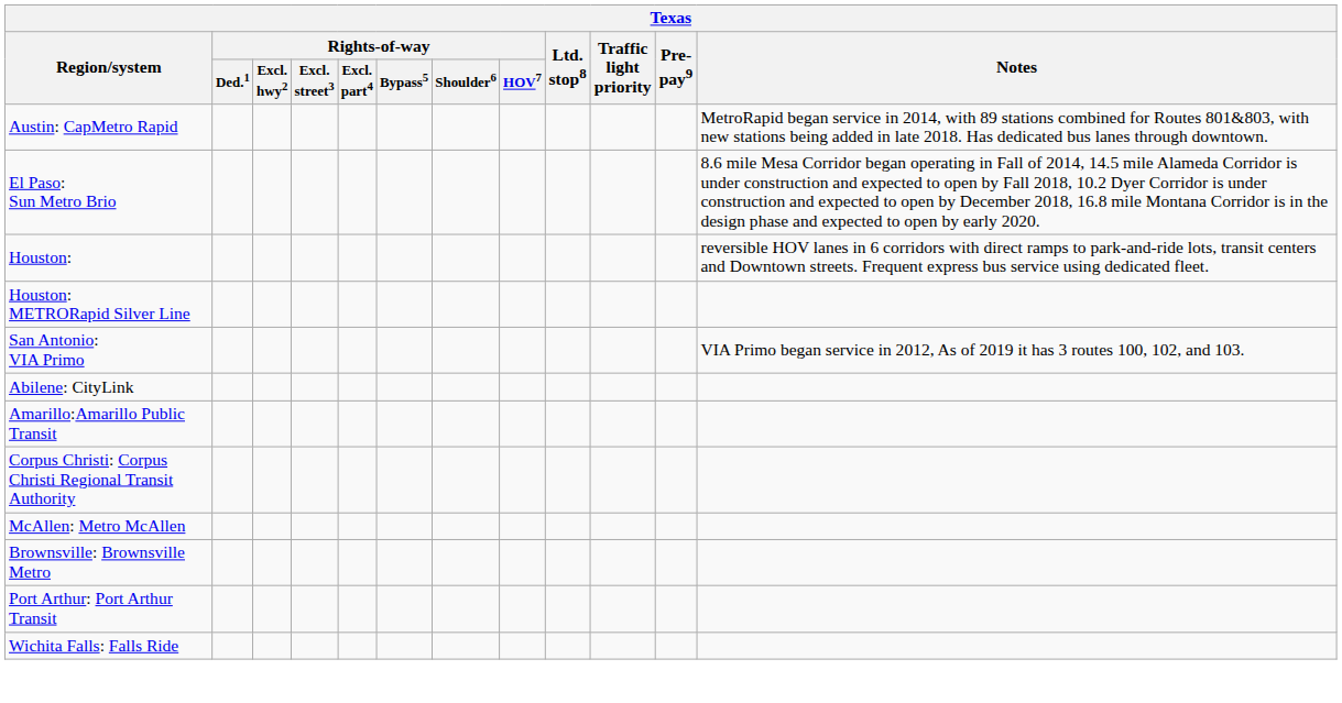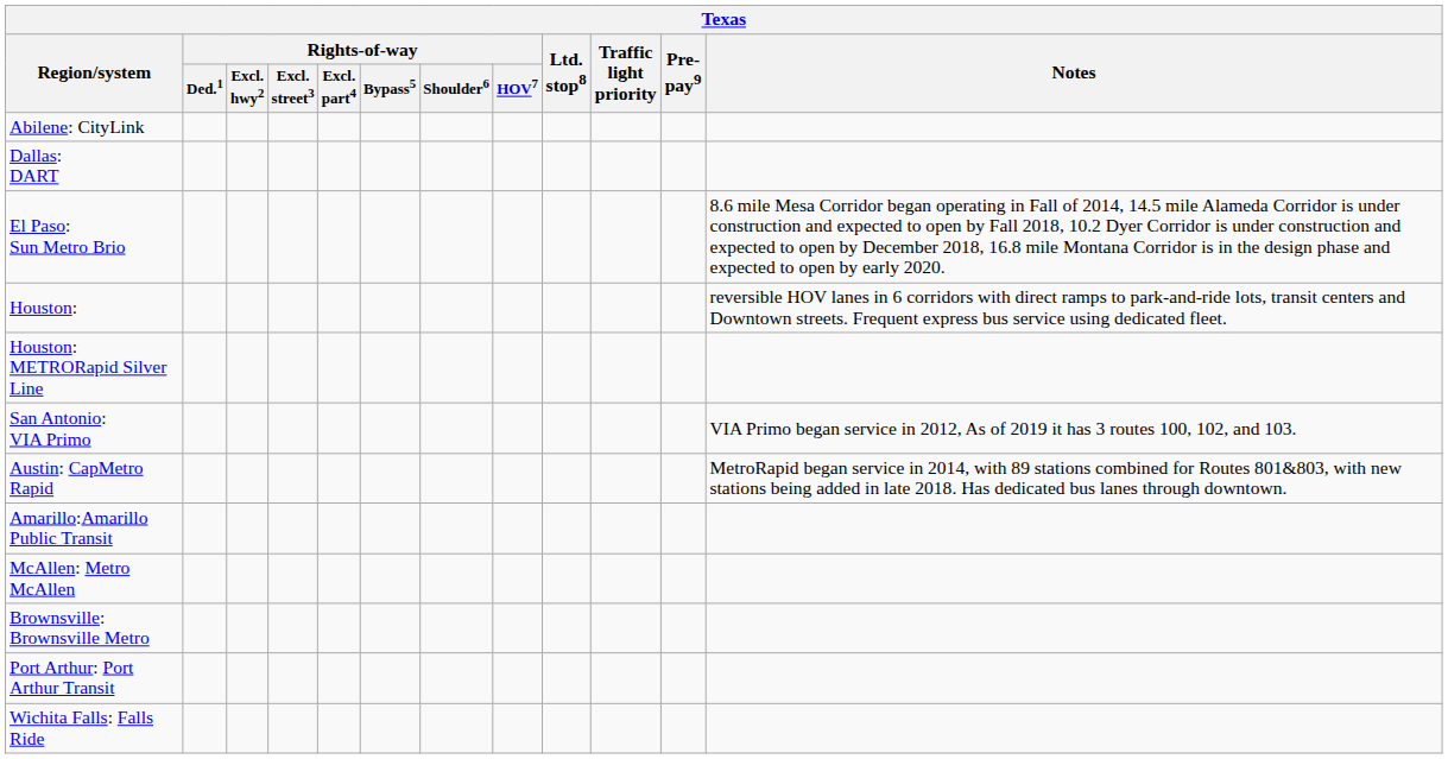 <table class="wikitable">
 <tr>
 <th colspan="12"><a href='#'>Texas</a></th>
 </tr>
 <tr>
 <th rowspan="2">Region/system</th>
 <th colspan="7">Rights-of-way</th>
 <th rowspan="2">Ltd.<br>stop<sup>8</sup></th>
 <th rowspan="2">Traffic<br>light<br>priority</th>
 <th rowspan="2">Pre-<br>pay<sup>9</sup></th>
 <th rowspan="2">Notes</th>
 </tr>
 <tr style="font-size: smaller">
 <th>Ded.<sup>1</sup></th>
 <th>Excl.<br>hwy<sup>2</sup></th>
 <th>Excl.<br>street<sup>3</sup></th>
 <th>Excl.<br>part<sup>4</sup></th>
 <th>Bypass<sup>5</sup></th>
 <th>Shoulder<sup>6</sup></th>
 <th><a href='#'>HOV</a><sup>7</sup></th>
 </tr>
 <tr>
-<td><a href='#'>Austin</a>: <a href='#'>CapMetro Rapid</a></td>
+<td><a href='#'>Abilene</a>: CityLink</td>
 <td></td>
 <td></td>
 <td></td>
 <td></td>
 <td></td>
 <td></td>
 <td></td>
 <td></td>
 <td></td>
 <td></td>
-<td>MetroRapid began service in 2014, with 89 stations combined for Routes 801&803, with new stations being added in late 2018. Has dedicated bus lanes through downtown.</td>
+<td></td>
+</tr>
+<tr>
+<td><a href='#'>Dallas</a>:<br><a href='#'>DART</a></td>
+<td></td>
+<td></td>
+<td></td>
+<td></td>
+<td></td>
+<td></td>
+<td></td>
+<td></td>
+<td></td>
+<td></td>
+<td></td>
 </tr>
 <tr>
 <td><a href='#'>El Paso</a>:<br><a href='#'>Sun Metro Brio</a></td>
 <td></td>
 <td></td>
 <td></td>
 <td></td>
 <td></td>
 <td></td>
 <td></td>
 <td></td>
 <td></td>
 <td></td>
 <td>8.6 mile Mesa Corridor began operating in Fall of 2014, 14.5 mile Alameda Corridor is under construction and expected to open by Fall 2018, 10.2 Dyer Corridor is under construction and expected to open by December 2018, 16.8 mile Montana Corridor is in the design phase and expected to open by early 2020.</td>
 </tr>
 <tr>
 <td><a href='#'>Houston</a>:<br></td>
 <td></td>
 <td></td>
 <td></td>
 <td></td>
 <td></td>
 <td></td>
 <td></td>
 <td></td>
 <td></td>
 <td></td>
 <td>reversible HOV lanes in 6 corridors with direct ramps to park-and-ride lots, transit centers and Downtown streets. Frequent express bus service using dedicated fleet.</td>
 </tr>
 <tr>
 <td><a href='#'>Houston</a>:<br><a href='#'>METRORapid Silver Line</a></td>
 <td></td>
 <td></td>
 <td></td>
 <td></td>
 <td></td>
 <td></td>
 <td></td>
 <td></td>
 <td></td>
 <td></td>
 <td></td>
 </tr>
 <tr>
 <td><a href='#'>San Antonio</a>: <br><a href='#'>VIA Primo</a></td>
 <td></td>
 <td></td>
 <td></td>
 <td></td>
 <td></td>
 <td></td>
 <td></td>
 <td></td>
 <td></td>
 <td></td>
 <td>VIA Primo began service in 2012, As of 2019 it has 3 routes 100, 102, and 103.</td>
 </tr>
 <tr>
-<td><a href='#'>Abilene</a>: CityLink</td>
+<td><a href='#'>Austin</a>: <a href='#'>CapMetro Rapid</a></td>
 <td></td>
 <td></td>
 <td></td>
 <td></td>
 <td></td>
 <td></td>
 <td></td>
 <td></td>
 <td></td>
 <td></td>
-<td></td>
+<td>MetroRapid began service in 2014, with 89 stations combined for Routes 801&803, with new stations being added in late 2018. Has dedicated bus lanes through downtown.</td>
 </tr>
 <tr>
 <td><a href='#'>Amarillo</a>:<a href='#'>Amarillo Public Transit</a></td>
-<td></td>
-<td></td>
-<td></td>
-<td></td>
-<td></td>
-<td></td>
-<td></td>
-<td></td>
-<td></td>
-<td></td>
-<td></td>
-</tr>
-<tr>
-<td><a href='#'>Corpus Christi</a>: <a href='#'>Corpus Christi Regional Transit Authority</a></td>
 <td></td>
 <td></td>
 <td></td>
 <td></td>
 <td></td>
 <td></td>
 <td></td>
 <td></td>
 <td></td>
 <td></td>
 <td></td>
 </tr>
 <tr>
 <td><a href='#'>McAllen</a>: <a href='#'>Metro McAllen</a></td>
 <td></td>
 <td></td>
 <td></td>
 <td></td>
 <td></td>
 <td></td>
 <td></td>
 <td></td>
 <td></td>
 <td></td>
 <td></td>
 </tr>
 <tr>
 <td><a href='#'>Brownsville</a>: <a href='#'>Brownsville Metro</a></td>
 <td></td>
 <td></td>
 <td></td>
 <td></td>
 <td></td>
 <td></td>
 <td></td>
 <td></td>
 <td></td>
 <td></td>
 <td></td>
 </tr>
 <tr>
 <td><a href='#'>Port Arthur</a>: <a href='#'>Port Arthur Transit</a></td>
 <td></td>
 <td></td>
 <td></td>
 <td></td>
 <td></td>
 <td></td>
 <td></td>
 <td></td>
 <td></td>
 <td></td>
 <td></td>
 </tr>
 <tr>
 <td><a href='#'>Wichita Falls</a>: <a href='#'>Falls Ride</a></td>
 <td></td>
 <td></td>
 <td></td>
 <td></td>
 <td></td>
 <td></td>
 <td></td>
 <td></td>
 <td></td>
 <td></td>
 <td></td>
 </tr>
 </table>
